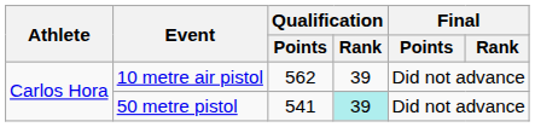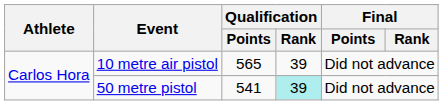 <table class="wikitable" style="font-size:90%">
 <tr>
 <th rowspan="2">Athlete</th>
 <th rowspan="2">Event</th>
 <th colspan=2>Qualification</th>
 <th colspan=2>Final</th>
 </tr>
 <tr style="font-size:95%">
 <th>Points</th>
 <th>Rank</th>
 <th>Points</th>
 <th>Rank</th>
 </tr>
 <tr align=center>
 <td align=left rowspan=2><a href='#'>Carlos Hora</a></td>
 <td align=left><a href='#'>10 metre air pistol</a></td>
-<td>562</td>
+<td>565</td>
 <td>39</td>
 <td colspan=2>Did not advance</td>
 </tr>
 <tr align=center>
 <td align=left><a href='#'>50 metre pistol</a></td>
 <td>541</td>
 <td style="background: paleturquoise;">39</td>
 <td colspan=2>Did not advance</td>
 </tr>
 </table>
